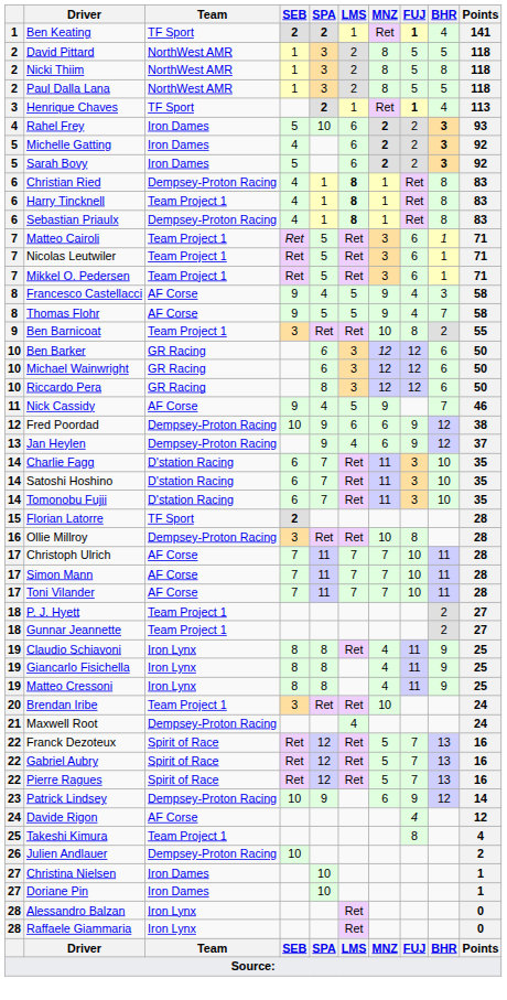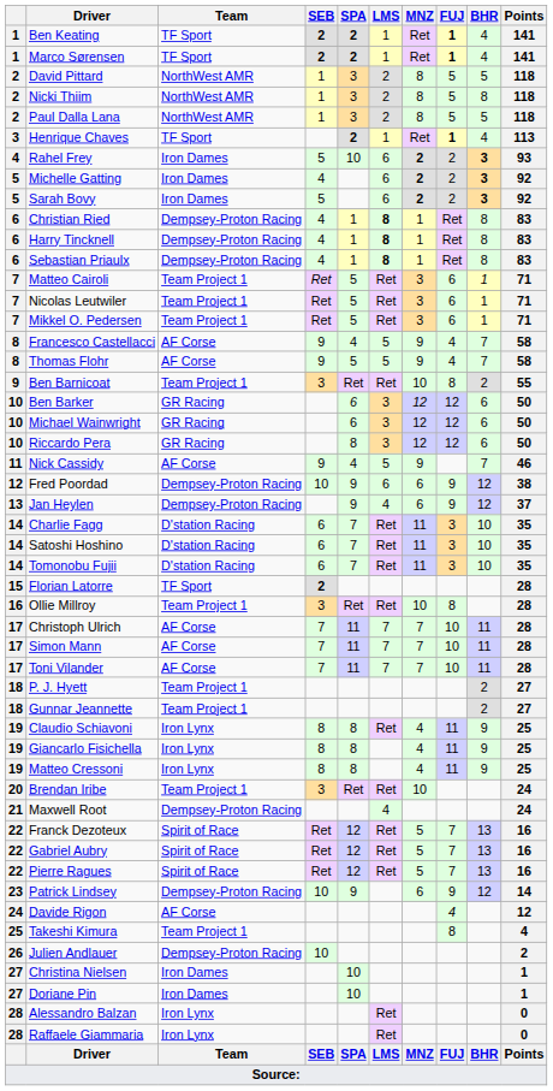 <table class="wikitable" style="font-size:85%; text-align:center;">
 <tr>
 <th></th>
 <th>Driver</th>
 <th>Team</th>
 <th><a href='#'>SEB</a><br></th>
 <th><a href='#'>SPA</a><br></th>
 <th><a href='#'>LMS</a><br></th>
 <th><a href='#'>MNZ</a><br></th>
 <th><a href='#'>FUJ</a><br></th>
 <th><a href='#'>BHR</a><br></th>
 <th>Points</th>
 </tr>
 <tr>
 <th>1</th>
 <td align="left"> <a href='#'>Ben Keating</a></td>
+<td align="left"> <a href='#'>TF Sport</a></td>
+<td style="background:#dfdfdf;"><strong>2</strong></td>
+<td style="background:#dfdfdf;"><strong>2</strong></td>
+<td style="background:#ffffbf;">1</td>
+<td style="background:#efcfff;">Ret</td>
+<td style="background:#ffffbf;"><strong>1</strong></td>
+<td style="background:#dfffdf;">4</td>
+<th>141</th>
+</tr>
+<tr>
+<th>1</th>
+<td align="left"> <a href='#'>Marco Sørensen</a></td>
 <td align="left"> <a href='#'>TF Sport</a></td>
 <td style="background:#dfdfdf;"><strong>2</strong></td>
 <td style="background:#dfdfdf;"><strong>2</strong></td>
 <td style="background:#ffffbf;">1</td>
 <td style="background:#efcfff;">Ret</td>
 <td style="background:#ffffbf;"><strong>1</strong></td>
 <td style="background:#dfffdf;">4</td>
 <th>141</th>
 </tr>
 <tr>
 <th>2</th>
 <td align="left"> <a href='#'>David Pittard</a></td>
 <td align="left"> <a href='#'>NorthWest AMR</a></td>
 <td style="background:#ffffbf;">1</td>
 <td style="background:#ffdf9f;">3</td>
 <td style="background:#dfdfdf;">2</td>
 <td style="background:#dfffdf;">8</td>
 <td style="background:#dfffdf;">5</td>
 <td style="background:#dfffdf;">5</td>
 <th>118</th>
 </tr>
 <tr>
 <th>2</th>
 <td align="left"> <a href='#'>Nicki Thiim</a></td>
 <td align="left"> <a href='#'>NorthWest AMR</a></td>
 <td style="background:#ffffbf;">1</td>
 <td style="background:#ffdf9f;">3</td>
 <td style="background:#dfdfdf;">2</td>
 <td style="background:#dfffdf;">8</td>
 <td style="background:#dfffdf;">5</td>
 <td style="background:#dfffdf;">8</td>
 <th>118</th>
 </tr>
 <tr>
 <th>2</th>
 <td align="left"> <a href='#'>Paul Dalla Lana</a></td>
 <td align="left"> <a href='#'>NorthWest AMR</a></td>
 <td style="background:#ffffbf;">1</td>
 <td style="background:#ffdf9f;">3</td>
 <td style="background:#dfdfdf;">2</td>
 <td style="background:#dfffdf;">8</td>
 <td style="background:#dfffdf;">5</td>
 <td style="background:#dfffdf;">5</td>
 <th>118</th>
 </tr>
 <tr>
 <th>3</th>
 <td align="left"> <a href='#'>Henrique Chaves</a></td>
 <td align="left"> <a href='#'>TF Sport</a></td>
 <td></td>
 <td style="background:#dfdfdf;"><strong>2</strong></td>
 <td style="background:#ffffbf;">1</td>
 <td style="background:#efcfff;">Ret</td>
 <td style="background:#ffffbf;"><strong>1</strong></td>
 <td style="background:#dfffdf;">4</td>
 <th>113</th>
 </tr>
 <tr>
 <th>4</th>
 <td align="left"> <a href='#'>Rahel Frey</a></td>
 <td align="left"> <a href='#'>Iron Dames</a></td>
 <td style="background:#dfffdf;">5</td>
 <td style="background:#dfffdf;">10</td>
 <td style="background:#dfffdf;">6</td>
 <td style="background:#dfdfdf;"><strong>2</strong></td>
 <td style="background:#dfdfdf;">2</td>
 <td style="background:#ffdf9f;"><strong>3</strong></td>
 <th>93</th>
 </tr>
 <tr>
 <th>5</th>
 <td align="left"> <a href='#'>Michelle Gatting</a></td>
 <td align="left"> <a href='#'>Iron Dames</a></td>
 <td style="background:#dfffdf;">4</td>
 <td></td>
 <td style="background:#dfffdf;">6</td>
 <td style="background:#dfdfdf;"><strong>2</strong></td>
 <td style="background:#dfdfdf;">2</td>
 <td style="background:#ffdf9f;"><strong>3</strong></td>
 <th>92</th>
 </tr>
 <tr>
 <th>5</th>
 <td align="left"> <a href='#'>Sarah Bovy</a></td>
 <td align="left"> <a href='#'>Iron Dames</a></td>
 <td style="background:#dfffdf;">5</td>
 <td></td>
 <td style="background:#dfffdf;">6</td>
 <td style="background:#dfdfdf;"><strong>2</strong></td>
 <td style="background:#dfdfdf;">2</td>
 <td style="background:#ffdf9f;"><strong>3</strong></td>
 <th>92</th>
 </tr>
 <tr>
 <th>6</th>
 <td align="left"> <a href='#'>Christian Ried</a></td>
 <td align="left" nowrap> <a href='#'>Dempsey-Proton Racing</a></td>
 <td style="background:#dfffdf;">4</td>
 <td style="background:#ffffbf;">1</td>
 <td style="background:#dfffdf;"><strong>8</strong></td>
 <td style="background:#ffffbf;">1</td>
 <td style="background:#efcfff;">Ret</td>
 <td style="background:#dfffdf;">8</td>
 <th>83</th>
 </tr>
 <tr>
 <th>6</th>
 <td align="left"> <a href='#'>Harry Tincknell</a></td>
-<td align="left"> <a href='#'>Team Project 1</a></td>
+<td align="left"> <a href='#'>Dempsey-Proton Racing</a></td>
 <td style="background:#dfffdf;">4</td>
 <td style="background:#ffffbf;">1</td>
 <td style="background:#dfffdf;"><strong>8</strong></td>
 <td style="background:#ffffbf;">1</td>
 <td style="background:#efcfff;">Ret</td>
 <td style="background:#dfffdf;">8</td>
 <th>83</th>
 </tr>
 <tr>
 <th>6</th>
 <td align="left"> <a href='#'>Sebastian Priaulx</a></td>
 <td align="left"> <a href='#'>Dempsey-Proton Racing</a></td>
 <td style="background:#dfffdf;">4</td>
 <td style="background:#ffffbf;">1</td>
 <td style="background:#dfffdf;"><strong>8</strong></td>
 <td style="background:#ffffbf;">1</td>
 <td style="background:#efcfff;">Ret</td>
 <td style="background:#dfffdf;">8</td>
 <th>83</th>
 </tr>
 <tr>
 <th>7</th>
 <td align="left"> <a href='#'>Matteo Cairoli</a></td>
 <td align="left"> <a href='#'>Team Project 1</a></td>
 <td style="background:#efcfff;"><em>Ret</em></td>
 <td style="background:#dfffdf;">5</td>
 <td style="background:#efcfff;">Ret</td>
 <td style="background:#ffdf9f;">3</td>
 <td style="background:#dfffdf;">6</td>
 <td style="background:#ffffbf;"><em>1</em></td>
 <th>71</th>
 </tr>
 <tr>
 <th>7</th>
 <td align="left"> Nicolas Leutwiler</td>
 <td align="left"> <a href='#'>Team Project 1</a></td>
 <td style="background:#efcfff;">Ret</td>
 <td style="background:#dfffdf;">5</td>
 <td style="background:#efcfff;">Ret</td>
 <td style="background:#ffdf9f;">3</td>
 <td style="background:#dfffdf;">6</td>
 <td style="background:#ffffbf;">1</td>
 <th>71</th>
 </tr>
 <tr>
 <th>7</th>
 <td align="left"> <a href='#'>Mikkel O. Pedersen</a></td>
 <td align="left"> <a href='#'>Team Project 1</a></td>
 <td style="background:#efcfff;">Ret</td>
 <td style="background:#dfffdf;">5</td>
 <td style="background:#efcfff;">Ret</td>
 <td style="background:#ffdf9f;">3</td>
 <td style="background:#dfffdf;">6</td>
 <td style="background:#ffffbf;">1</td>
 <th>71</th>
 </tr>
 <tr>
 <th>8</th>
 <td align="left" nowrap> <a href='#'>Francesco Castellacci</a></td>
 <td align="left"> <a href='#'>AF Corse</a></td>
 <td style="background:#dfffdf;">9</td>
 <td style="background:#dfffdf;">4</td>
 <td style="background:#dfffdf;">5</td>
 <td style="background:#dfffdf;">9</td>
 <td style="background:#dfffdf;">4</td>
-<td style="background:#dfffdf;">3</td>
+<td style="background:#dfffdf;">7</td>
 <th>58</th>
 </tr>
 <tr>
 <th>8</th>
 <td align="left"> <a href='#'>Thomas Flohr</a></td>
 <td align="left"> <a href='#'>AF Corse</a></td>
 <td style="background:#dfffdf;">9</td>
 <td style="background:#dfffdf;">5</td>
 <td style="background:#dfffdf;">5</td>
 <td style="background:#dfffdf;">9</td>
 <td style="background:#dfffdf;">4</td>
 <td style="background:#dfffdf;">7</td>
 <th>58</th>
 </tr>
 <tr>
 <th>9</th>
 <td align="left"> <a href='#'>Ben Barnicoat</a></td>
 <td align="left"> <a href='#'>Team Project 1</a></td>
 <td style="background:#ffdf9f;">3</td>
 <td style="background:#efcfff;">Ret</td>
 <td style="background:#efcfff;">Ret</td>
 <td style="background:#dfffdf;">10</td>
 <td style="background:#dfffdf;">8</td>
 <td style="background:#dfdfdf;">2</td>
 <th>55</th>
 </tr>
 <tr>
 <th>10</th>
 <td align="left"> <a href='#'>Ben Barker</a></td>
 <td align="left"> <a href='#'>GR Racing</a></td>
 <td></td>
 <td style="background:#dfffdf;"><em>6</em></td>
 <td style="background:#ffdf9f;">3</td>
 <td style="background:#cfcfff;"><em>12</em></td>
 <td style="background:#cfcfff;">12</td>
 <td style="background:#dfffdf;">6</td>
 <th>50</th>
 </tr>
 <tr>
 <th>10</th>
 <td align="left"> <a href='#'>Michael Wainwright</a></td>
 <td align="left"> <a href='#'>GR Racing</a></td>
 <td></td>
 <td style="background:#dfffdf;">6</td>
 <td style="background:#ffdf9f;">3</td>
 <td style="background:#cfcfff;">12</td>
 <td style="background:#cfcfff;">12</td>
 <td style="background:#dfffdf;">6</td>
 <th>50</th>
 </tr>
 <tr>
 <th>10</th>
 <td align="left"> <a href='#'>Riccardo Pera</a></td>
 <td align="left"> <a href='#'>GR Racing</a></td>
 <td></td>
 <td style="background:#dfffdf;">8</td>
 <td style="background:#ffdf9f;">3</td>
 <td style="background:#cfcfff;">12</td>
 <td style="background:#cfcfff;">12</td>
 <td style="background:#dfffdf;">6</td>
 <th>50</th>
 </tr>
 <tr>
 <th>11</th>
 <td align="left"> <a href='#'>Nick Cassidy</a></td>
 <td align="left"> <a href='#'>AF Corse</a></td>
 <td style="background:#dfffdf;">9</td>
 <td style="background:#dfffdf;">4</td>
 <td style="background:#dfffdf;">5</td>
 <td style="background:#dfffdf;">9</td>
 <td></td>
 <td style="background:#dfffdf;">7</td>
 <th>46</th>
 </tr>
 <tr>
 <th>12</th>
 <td align="left"> Fred Poordad</td>
 <td align="left"> <a href='#'>Dempsey-Proton Racing</a></td>
 <td style="background:#dfffdf;">10</td>
 <td style="background:#dfffdf;">9</td>
 <td style="background:#dfffdf;">6</td>
 <td style="background:#dfffdf;">6</td>
 <td style="background:#dfffdf;">9</td>
 <td style="background:#cfcfff;">12</td>
 <th>38</th>
 </tr>
 <tr>
 <th>13</th>
 <td align="left"> <a href='#'>Jan Heylen</a></td>
 <td align="left"> <a href='#'>Dempsey-Proton Racing</a></td>
 <td></td>
 <td style="background:#dfffdf;">9</td>
 <td style="background:#dfffdf;">4</td>
 <td style="background:#dfffdf;">6</td>
 <td style="background:#dfffdf;">9</td>
 <td style="background:#cfcfff;">12</td>
 <th>37</th>
 </tr>
 <tr>
 <th>14</th>
 <td align="left"> <a href='#'>Charlie Fagg</a></td>
 <td align="left"> <a href='#'>D'station Racing</a></td>
 <td style="background:#dfffdf;">6</td>
 <td style="background:#dfffdf;">7</td>
 <td style="background:#efcfff;">Ret</td>
 <td style="background:#cfcfff;">11</td>
 <td style="background:#ffdf9f;">3</td>
 <td style="background:#dfffdf;">10</td>
 <th>35</th>
 </tr>
 <tr>
 <th>14</th>
 <td align="left"> Satoshi Hoshino</td>
 <td align="left"> <a href='#'>D'station Racing</a></td>
 <td style="background:#dfffdf;">6</td>
 <td style="background:#dfffdf;">7</td>
 <td style="background:#efcfff;">Ret</td>
 <td style="background:#cfcfff;">11</td>
 <td style="background:#ffdf9f;">3</td>
 <td style="background:#dfffdf;">10</td>
 <th>35</th>
 </tr>
 <tr>
 <th>14</th>
 <td align="left"> <a href='#'>Tomonobu Fujii</a></td>
 <td align="left"> <a href='#'>D'station Racing</a></td>
 <td style="background:#dfffdf;">6</td>
 <td style="background:#dfffdf;">7</td>
 <td style="background:#efcfff;">Ret</td>
 <td style="background:#cfcfff;">11</td>
 <td style="background:#ffdf9f;">3</td>
 <td style="background:#dfffdf;">10</td>
 <th>35</th>
 </tr>
 <tr>
 <th>15</th>
 <td align="left"> <a href='#'>Florian Latorre</a></td>
 <td align="left"> <a href='#'>TF Sport</a></td>
 <td style="background:#dfdfdf;"><strong>2</strong></td>
 <td></td>
 <td></td>
 <td></td>
 <td></td>
 <td></td>
 <th>28</th>
 </tr>
 <tr>
 <th>16</th>
 <td align="left"> Ollie Millroy</td>
-<td align="left"> <a href='#'>Dempsey-Proton Racing</a></td>
+<td align="left"> <a href='#'>Team Project 1</a></td>
 <td style="background:#ffdf9f;">3</td>
 <td style="background:#efcfff;">Ret</td>
 <td style="background:#efcfff;">Ret</td>
 <td style="background:#dfffdf;">10</td>
 <td style="background:#dfffdf;">8</td>
 <td></td>
 <th>28</th>
 </tr>
 <tr>
 <th>17</th>
 <td align="left"> Christoph Ulrich</td>
 <td align="left"> <a href='#'>AF Corse</a></td>
 <td style="background:#dfffdf;">7</td>
 <td style="background:#cfcfff;">11</td>
 <td style="background:#dfffdf;">7</td>
 <td style="background:#dfffdf;">7</td>
 <td style="background:#dfffdf;">10</td>
 <td style="background:#cfcfff;">11</td>
 <th>28</th>
 </tr>
 <tr>
 <th>17</th>
 <td align="left"> <a href='#'>Simon Mann</a></td>
 <td align="left"> <a href='#'>AF Corse</a></td>
 <td style="background:#dfffdf;">7</td>
 <td style="background:#cfcfff;">11</td>
 <td style="background:#dfffdf;">7</td>
 <td style="background:#dfffdf;">7</td>
 <td style="background:#dfffdf;">10</td>
 <td style="background:#cfcfff;">11</td>
 <th>28</th>
 </tr>
 <tr>
 <th>17</th>
 <td align="left"> <a href='#'>Toni Vilander</a></td>
 <td align="left"> <a href='#'>AF Corse</a></td>
 <td style="background:#dfffdf;">7</td>
 <td style="background:#cfcfff;">11</td>
 <td style="background:#dfffdf;">7</td>
 <td style="background:#dfffdf;">7</td>
 <td style="background:#dfffdf;">10</td>
 <td style="background:#cfcfff;">11</td>
 <th>28</th>
 </tr>
 <tr>
 <th>18</th>
 <td align="left"> <a href='#'>P. J. Hyett</a></td>
 <td align="left"> <a href='#'>Team Project 1</a></td>
 <td></td>
 <td></td>
 <td></td>
 <td></td>
 <td></td>
 <td style="background:#dfdfdf;">2</td>
 <th>27</th>
 </tr>
 <tr>
 <th>18</th>
 <td align="left"> <a href='#'>Gunnar Jeannette</a></td>
 <td align="left"> <a href='#'>Team Project 1</a></td>
 <td></td>
 <td></td>
 <td></td>
 <td></td>
 <td></td>
 <td style="background:#dfdfdf;">2</td>
 <th>27</th>
 </tr>
 <tr>
 <th>19</th>
 <td align="left"> <a href='#'>Claudio Schiavoni</a></td>
 <td align="left"> <a href='#'>Iron Lynx</a></td>
 <td style="background:#dfffdf;">8</td>
 <td style="background:#dfffdf;">8</td>
 <td style="background:#efcfff;">Ret</td>
 <td style="background:#dfffdf;">4</td>
 <td style="background:#cfcfff;">11</td>
 <td style="background:#dfffdf;">9</td>
 <th>25</th>
 </tr>
 <tr>
 <th>19</th>
 <td align="left"> <a href='#'>Giancarlo Fisichella</a></td>
 <td align="left"> <a href='#'>Iron Lynx</a></td>
 <td style="background:#dfffdf;">8</td>
 <td style="background:#dfffdf;">8</td>
 <td></td>
 <td style="background:#dfffdf;">4</td>
 <td style="background:#cfcfff;">11</td>
 <td style="background:#dfffdf;">9</td>
 <th>25</th>
 </tr>
 <tr>
 <th>19</th>
 <td align="left"> <a href='#'>Matteo Cressoni</a></td>
 <td align="left"> <a href='#'>Iron Lynx</a></td>
 <td style="background:#dfffdf;">8</td>
 <td style="background:#dfffdf;">8</td>
 <td></td>
 <td style="background:#dfffdf;">4</td>
 <td style="background:#cfcfff;">11</td>
 <td style="background:#dfffdf;">9</td>
 <th>25</th>
 </tr>
 <tr>
 <th>20</th>
 <td align="left"> <a href='#'>Brendan Iribe</a></td>
 <td align="left"> <a href='#'>Team Project 1</a></td>
 <td style="background:#ffdf9f;">3</td>
 <td style="background:#efcfff;">Ret</td>
 <td style="background:#efcfff;">Ret</td>
 <td style="background:#dfffdf;">10</td>
 <td></td>
 <td></td>
 <th>24</th>
 </tr>
 <tr>
 <th>21</th>
 <td align="left"> Maxwell Root</td>
 <td align="left"> <a href='#'>Dempsey-Proton Racing</a></td>
 <td></td>
 <td></td>
 <td style="background:#dfffdf;">4</td>
 <td></td>
 <td></td>
 <td></td>
 <th>24</th>
 </tr>
 <tr>
 <th>22</th>
 <td align="left"> Franck Dezoteux</td>
 <td align="left"> <a href='#'>Spirit of Race</a></td>
 <td style="background:#efcfff;">Ret</td>
 <td style="background:#cfcfff;">12</td>
 <td style="background:#efcfff;">Ret</td>
 <td style="background:#dfffdf;">5</td>
 <td style="background:#dfffdf;">7</td>
 <td style="background:#cfcfff;">13</td>
 <th>16</th>
 </tr>
 <tr>
 <th>22</th>
 <td align="left"> <a href='#'>Gabriel Aubry</a></td>
 <td align="left"> <a href='#'>Spirit of Race</a></td>
 <td style="background:#efcfff;">Ret</td>
 <td style="background:#cfcfff;">12</td>
 <td style="background:#efcfff;">Ret</td>
 <td style="background:#dfffdf;">5</td>
 <td style="background:#dfffdf;">7</td>
 <td style="background:#cfcfff;">13</td>
 <th>16</th>
 </tr>
 <tr>
 <th>22</th>
 <td align="left"> <a href='#'>Pierre Ragues</a></td>
 <td align="left"> <a href='#'>Spirit of Race</a></td>
 <td style="background:#efcfff;">Ret</td>
 <td style="background:#cfcfff;">12</td>
 <td style="background:#efcfff;">Ret</td>
 <td style="background:#dfffdf;">5</td>
 <td style="background:#dfffdf;">7</td>
 <td style="background:#cfcfff;">13</td>
 <th>16</th>
 </tr>
 <tr>
 <th>23</th>
 <td align="left"> <a href='#'>Patrick Lindsey</a></td>
 <td align="left"> <a href='#'>Dempsey-Proton Racing</a></td>
 <td style="background:#dfffdf;">10</td>
 <td style="background:#dfffdf;">9</td>
 <td></td>
 <td style="background:#dfffdf;">6</td>
 <td style="background:#dfffdf;">9</td>
 <td style="background:#cfcfff;">12</td>
 <th>14</th>
 </tr>
 <tr>
 <th>24</th>
 <td align="left"> <a href='#'>Davide Rigon</a></td>
 <td align="left"> <a href='#'>AF Corse</a></td>
 <td></td>
 <td></td>
 <td></td>
 <td></td>
 <td style="background:#dfffdf;"><em>4</em></td>
 <td></td>
 <th>12</th>
 </tr>
 <tr>
 <th>25</th>
 <td align="left"> <a href='#'>Takeshi Kimura</a></td>
 <td align="left"> <a href='#'>Team Project 1</a></td>
 <td></td>
 <td></td>
 <td></td>
 <td></td>
 <td style="background:#dfffdf;">8</td>
 <td></td>
 <th>4</th>
 </tr>
 <tr>
 <th>26</th>
 <td align="left"> <a href='#'>Julien Andlauer</a></td>
 <td align="left"> <a href='#'>Dempsey-Proton Racing</a></td>
 <td style="background:#dfffdf;">10</td>
 <td></td>
 <td></td>
 <td></td>
 <td></td>
 <td></td>
 <th>2</th>
 </tr>
 <tr>
 <th>27</th>
 <td align="left"> <a href='#'>Christina Nielsen</a></td>
 <td align="left"> <a href='#'>Iron Dames</a></td>
 <td></td>
 <td style="background:#dfffdf;">10</td>
 <td></td>
 <td></td>
 <td></td>
 <td></td>
 <th>1</th>
 </tr>
 <tr>
 <th>27</th>
 <td align="left"> <a href='#'>Doriane Pin</a></td>
 <td align="left"> <a href='#'>Iron Dames</a></td>
 <td></td>
 <td style="background:#dfffdf;">10</td>
 <td></td>
 <td></td>
 <td></td>
 <td></td>
 <th>1</th>
 </tr>
 <tr>
 <th>28</th>
 <td align="left"> <a href='#'>Alessandro Balzan</a></td>
 <td align="left"> <a href='#'>Iron Lynx</a></td>
 <td></td>
 <td></td>
 <td style="background:#efcfff;">Ret</td>
 <td></td>
 <td></td>
 <td></td>
 <th>0</th>
 </tr>
 <tr>
 <th>28</th>
 <td align="left"> <a href='#'>Raffaele Giammaria</a></td>
 <td align="left"> <a href='#'>Iron Lynx</a></td>
 <td></td>
 <td></td>
 <td style="background:#efcfff;">Ret</td>
 <td></td>
 <td></td>
 <td></td>
 <th>0</th>
 </tr>
 <tr>
 <th></th>
 <th>Driver</th>
 <th>Team</th>
 <th><a href='#'>SEB</a><br></th>
 <th><a href='#'>SPA</a><br></th>
 <th><a href='#'>LMS</a><br></th>
 <th><a href='#'>MNZ</a><br></th>
 <th><a href='#'>FUJ</a><br></th>
 <th><a href='#'>BHR</a><br></th>
 <th>Points</th>
 </tr>
 <tr class="sortbottom">
 <td colspan="10" style="background-color:#EAECF0;text-align:center"><strong>Source:</strong></td>
 </tr>
 </table>
